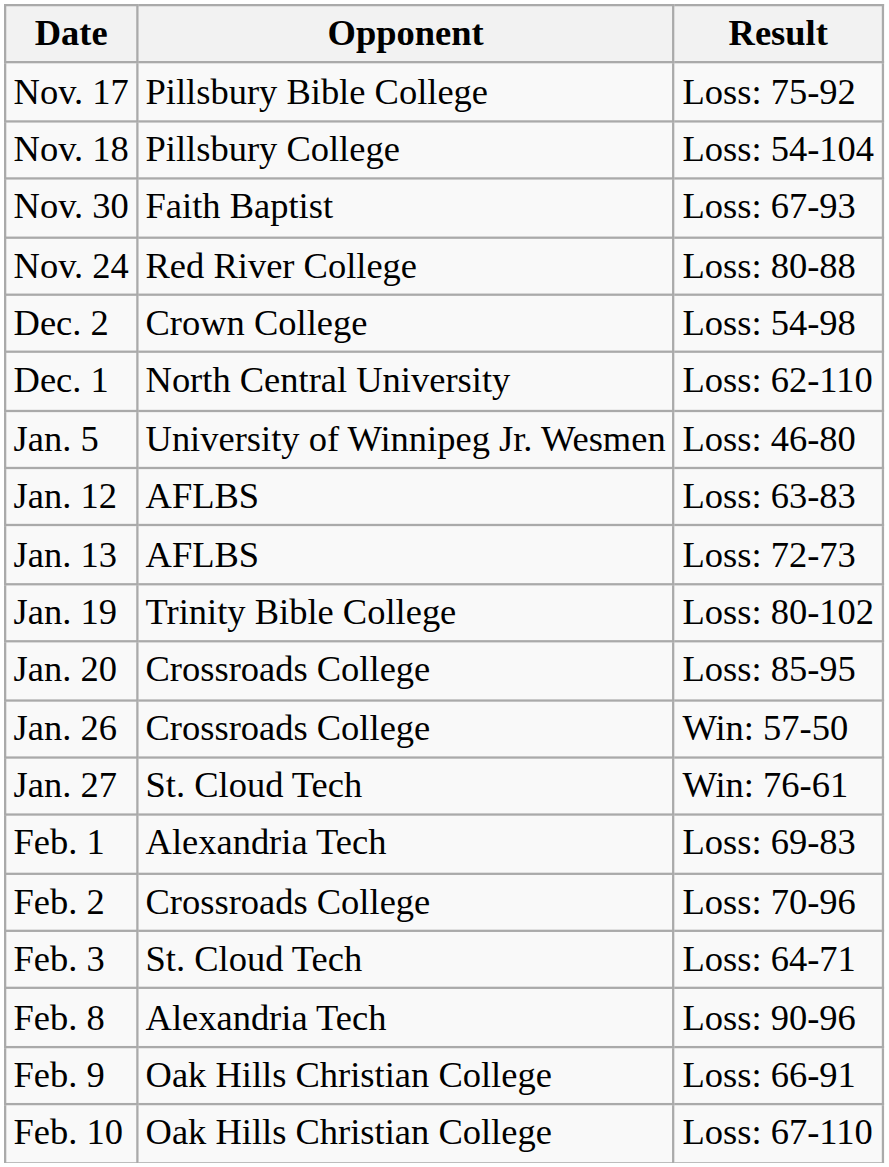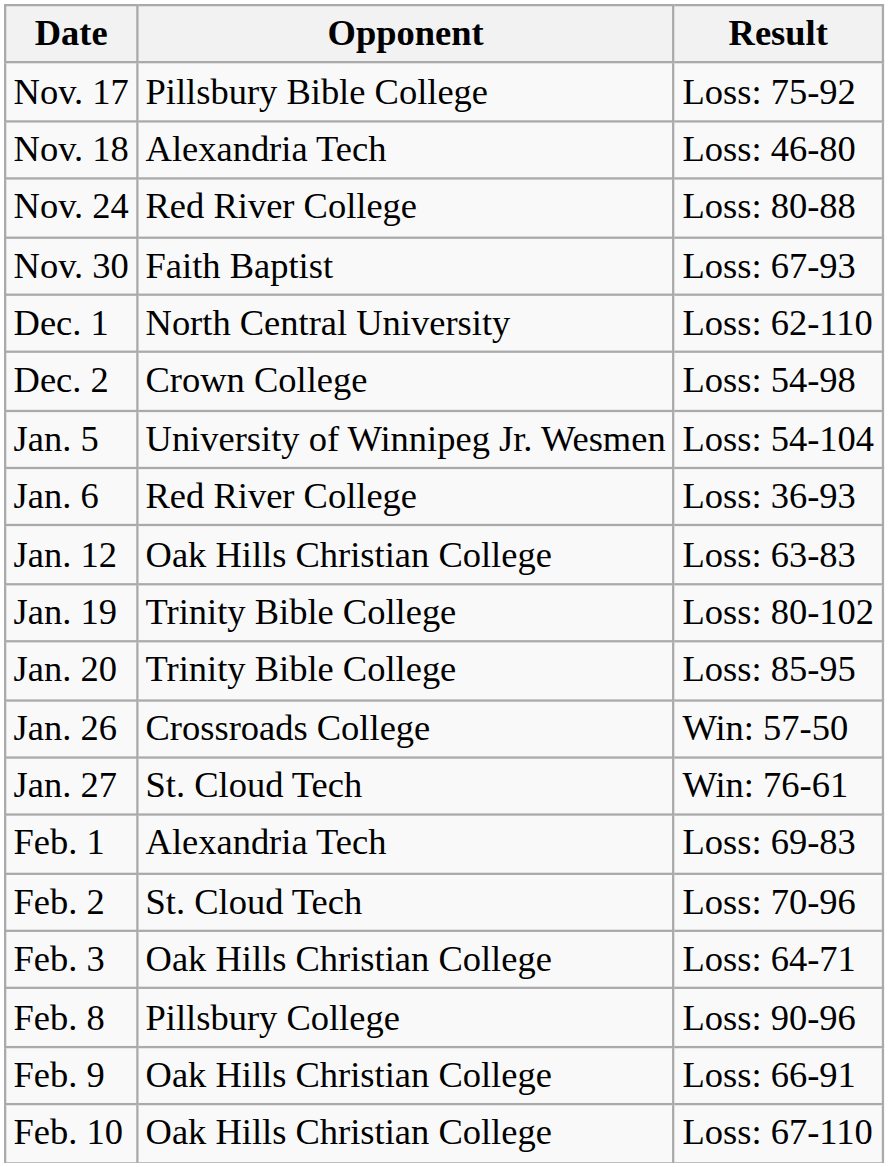 <table class="wikitable">
 <tr>
 <th>Date</th>
 <th>Opponent</th>
 <th>Result</th>
 </tr>
 <tr>
 <td>Nov. 17</td>
 <td>Pillsbury Bible College</td>
 <td>Loss: 75-92</td>
 </tr>
 <tr>
 <td>Nov. 18</td>
-<td>Pillsbury College</td>
-<td>Loss: 54-104</td>
+<td>Alexandria Tech</td>
+<td>Loss: 46-80</td>
+</tr>
+<tr>
+<td>Nov. 24</td>
+<td>Red River College</td>
+<td>Loss: 80-88</td>
 </tr>
 <tr>
 <td>Nov. 30</td>
 <td>Faith Baptist</td>
 <td>Loss: 67-93</td>
 </tr>
 <tr>
-<td>Nov. 24</td>
-<td>Red River College</td>
-<td>Loss: 80-88</td>
+<td>Dec. 1</td>
+<td>North Central University</td>
+<td>Loss: 62-110</td>
 </tr>
 <tr>
 <td>Dec. 2</td>
 <td>Crown College</td>
 <td>Loss: 54-98</td>
 </tr>
 <tr>
-<td>Dec. 1</td>
-<td>North Central University</td>
-<td>Loss: 62-110</td>
+<td>Jan. 5</td>
+<td>University of Winnipeg Jr. Wesmen</td>
+<td>Loss: 54-104</td>
 </tr>
 <tr>
-<td>Jan. 5</td>
-<td>University of Winnipeg Jr. Wesmen</td>
-<td>Loss: 46-80</td>
+<td>Jan. 6</td>
+<td>Red River College</td>
+<td>Loss: 36-93</td>
 </tr>
 <tr>
 <td>Jan. 12</td>
-<td>AFLBS</td>
+<td>Oak Hills Christian College</td>
 <td>Loss: 63-83</td>
-</tr>
-<tr>
-<td>Jan. 13</td>
-<td>AFLBS</td>
-<td>Loss: 72-73</td>
 </tr>
 <tr>
 <td>Jan. 19</td>
 <td>Trinity Bible College</td>
 <td>Loss: 80-102</td>
 </tr>
 <tr>
 <td>Jan. 20</td>
-<td>Crossroads College</td>
+<td>Trinity Bible College</td>
 <td>Loss: 85-95</td>
 </tr>
 <tr>
 <td>Jan. 26</td>
 <td>Crossroads College</td>
 <td>Win: 57-50</td>
 </tr>
 <tr>
 <td>Jan. 27</td>
 <td>St. Cloud Tech</td>
 <td>Win: 76-61</td>
 </tr>
 <tr>
 <td>Feb. 1</td>
 <td>Alexandria Tech</td>
 <td>Loss: 69-83</td>
 </tr>
 <tr>
 <td>Feb. 2</td>
-<td>Crossroads College</td>
+<td>St. Cloud Tech</td>
 <td>Loss: 70-96</td>
 </tr>
 <tr>
 <td>Feb. 3</td>
-<td>St. Cloud Tech</td>
+<td>Oak Hills Christian College</td>
 <td>Loss: 64-71</td>
 </tr>
 <tr>
 <td>Feb. 8</td>
-<td>Alexandria Tech</td>
+<td>Pillsbury College</td>
 <td>Loss: 90-96</td>
 </tr>
 <tr>
 <td>Feb. 9</td>
 <td>Oak Hills Christian College</td>
 <td>Loss: 66-91</td>
 </tr>
 <tr>
 <td>Feb. 10</td>
 <td>Oak Hills Christian College</td>
 <td>Loss: 67-110</td>
 </tr>
 </table>
